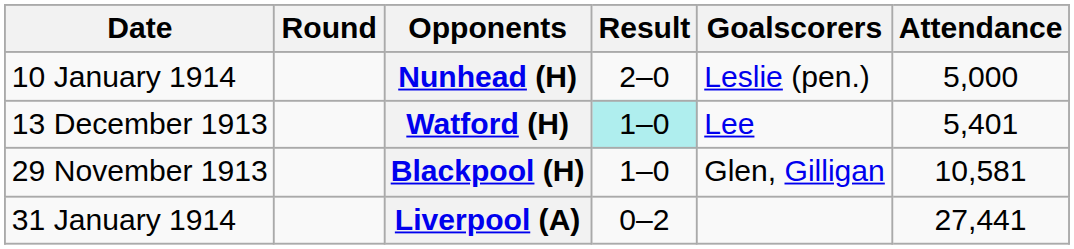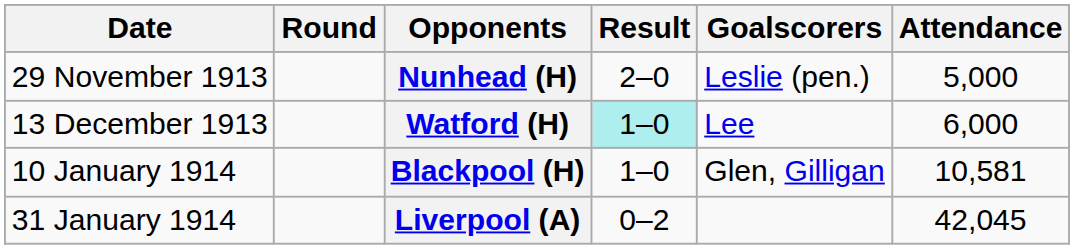 <table class="wikitable plainrowheaders sortable">
 <tr>
 <th scope=col>Date</th>
 <th scope=col>Round</th>
 <th scope=col>Opponents</th>
 <th scope=col>Result</th>
 <th scope=col class=unsortable>Goalscorers</th>
 <th scope=col>Attendance</th>
 </tr>
 <tr>
-<td>10 January 1914</td>
+<td>29 November 1913</td>
 <td></td>
 <th scope=row><a href='#'>Nunhead</a> (H)</th>
 <td align=center>2–0</td>
 <td><a href='#'>Leslie</a> (pen.)</td>
 <td align=center>5,000</td>
 </tr>
 <tr>
 <td>13 December 1913</td>
 <td></td>
 <th scope=row><a href='#'>Watford</a> (H)</th>
 <td align=center style="background: paleturquoise;">1–0</td>
 <td><a href='#'>Lee</a></td>
-<td align=center>5,401</td>
+<td align=center>6,000</td>
 </tr>
 <tr>
-<td>29 November 1913</td>
+<td>10 January 1914</td>
 <td></td>
 <th scope=row><a href='#'>Blackpool</a> (H)</th>
 <td align=center>1–0</td>
 <td>Glen, <a href='#'>Gilligan</a></td>
 <td align=center>10,581</td>
 </tr>
 <tr>
 <td>31 January 1914</td>
 <td></td>
 <th scope=row><a href='#'>Liverpool</a> (A)</th>
 <td align=center>0–2</td>
 <td></td>
-<td align=center>27,441</td>
+<td align=center>42,045</td>
 </tr>
 </table>
